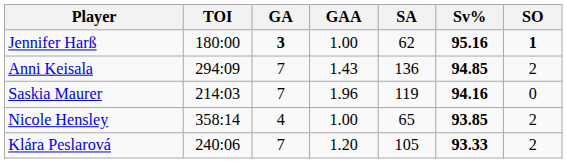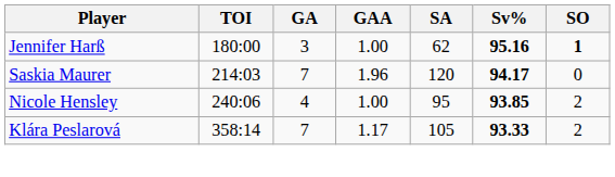 <table class="wikitable sortable" style="text-align:center;">
 <tr>
 <th style="width:170px;">Player</th>
 <th style="width:60px;">TOI</th>
 <th style="width:50px;">GA</th>
 <th style="width:60px;">GAA</th>
 <th style="width:50px;">SA</th>
 <th style="width:60px;">Sv%</th>
 <th style="width:50px;">SO</th>
 </tr>
 <tr>
 <td align=left> <a href='#'>Jennifer Harß</a></td>
 <td>180:00</td>
-<td><strong>3</strong></td>
+<td>3</td>
 <td>1.00</td>
 <td>62</td>
 <td><strong>95.16</strong></td>
 <td><strong>1</strong></td>
 </tr>
 <tr>
-<td align=left> <a href='#'>Anni Keisala</a></td>
-<td>294:09</td>
-<td>7</td>
-<td>1.43</td>
-<td>136</td>
-<td><strong>94.85</strong></td>
-<td>2</td>
-</tr>
-<tr>
 <td align=left> <a href='#'>Saskia Maurer</a></td>
 <td>214:03</td>
 <td>7</td>
 <td>1.96</td>
-<td>119</td>
-<td><strong>94.16</strong></td>
+<td>120</td>
+<td><strong>94.17</strong></td>
 <td>0</td>
 </tr>
 <tr>
 <td align=left> <a href='#'>Nicole Hensley</a></td>
-<td>358:14</td>
+<td>240:06</td>
 <td>4</td>
 <td>1.00</td>
-<td>65</td>
+<td>95</td>
 <td><strong>93.85</strong></td>
 <td>2</td>
 </tr>
 <tr>
 <td align=left> <a href='#'>Klára Peslarová</a></td>
-<td>240:06</td>
+<td>358:14</td>
 <td>7</td>
-<td>1.20</td>
+<td>1.17</td>
 <td>105</td>
 <td><strong>93.33</strong></td>
 <td>2</td>
 </tr>
 </table>
